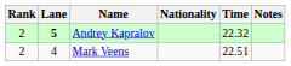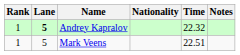 <table class="wikitable sortable" style="text-align:center">
 <tr>
 <th>Rank</th>
 <th>Lane</th>
 <th>Name</th>
 <th>Nationality</th>
 <th>Time</th>
 <th>Notes</th>
 </tr>
 <tr bgcolor=ccffcc>
-<td>2</td>
+<td>1</td>
 <td><strong>5</strong></td>
 <td align=left><a href='#'>Andrey Kapralov</a></td>
 <td align=left></td>
 <td>22.32</td>
 <td></td>
 </tr>
 <tr>
-<td>2</td>
-<td>4</td>
+<td>1</td>
+<td>5</td>
 <td align=left><a href='#'>Mark Veens</a></td>
 <td align=left></td>
 <td>22.51</td>
 <td></td>
 </tr>
 </table>
